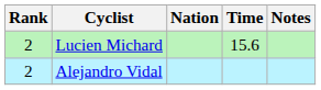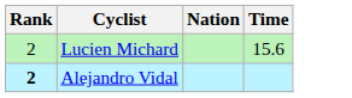 <table class="wikitable sortable" style="text-align:center">
 <tr>
 <th>Rank</th>
 <th>Cyclist</th>
 <th>Nation</th>
 <th>Time</th>
-<th>Notes</th>
 </tr>
 <tr bgcolor=bbf3bb>
 <td>2</td>
 <td align=left><a href='#'>Lucien Michard</a></td>
 <td align=left></td>
 <td>15.6</td>
-<td></td>
 </tr>
 <tr bgcolor=bbf3ff>
-<td>2</td>
+<td><strong>2</strong></td>
 <td align=left><a href='#'>Alejandro Vidal</a></td>
 <td align=left></td>
 <td></td>
-<td></td>
 </tr>
 </table>
